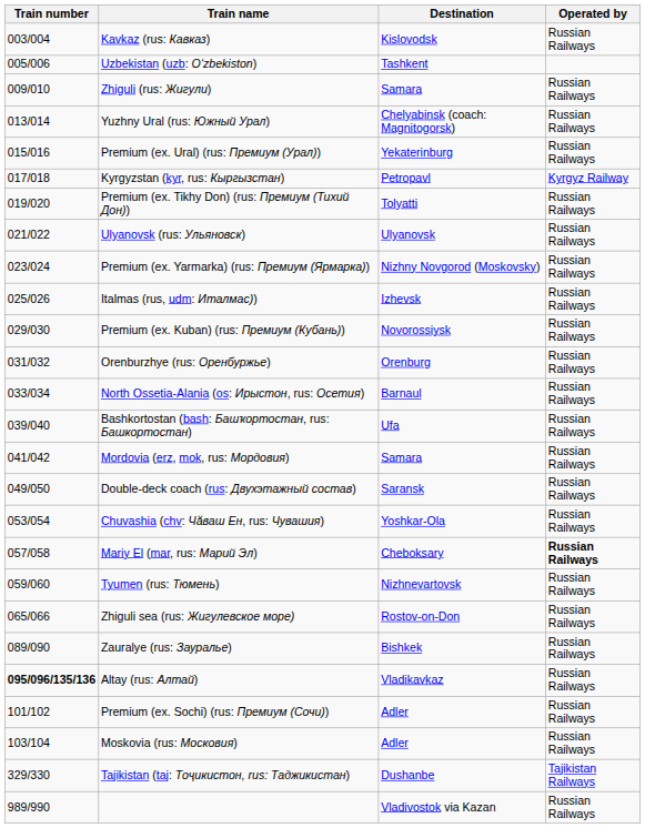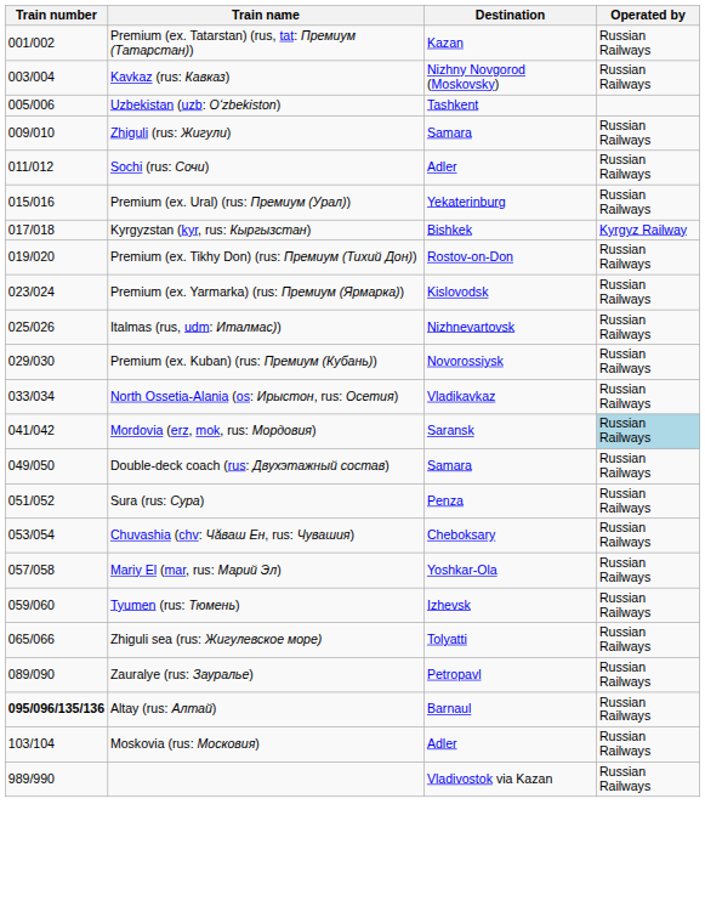 <table class="wikitable">
 <tr>
 <th>Train number</th>
 <th>Train name</th>
 <th>Destination</th>
 <th>Operated by</th>
 </tr>
 <tr>
+<td>001/002</td>
+<td>Premium (ex. Tatarstan) (rus, <a href='#'>tat</a>: <em>Премиум (Татарстан)</em>)</td>
+<td> <a href='#'>Kazan</a></td>
+<td> Russian Railways</td>
+</tr>
+<tr>
 <td>003/004</td>
 <td><a href='#'>Kavkaz</a> (rus: <em>Кавказ</em>)</td>
-<td> <a href='#'>Kislovodsk</a></td>
+<td> <a href='#'>Nizhny Novgorod</a> (<a href='#'>Moskovsky</a>)</td>
 <td> Russian Railways</td>
 </tr>
 <tr>
 <td>005/006</td>
 <td><a href='#'>Uzbekistan</a> (<a href='#'>uzb</a>: <em>Oʻzbekiston</em>)</td>
 <td> <a href='#'>Tashkent</a></td>
 <td> </td>
 </tr>
 <tr>
 <td>009/010</td>
 <td><a href='#'>Zhiguli</a> (rus: <em>Жигули</em>)</td>
 <td> <a href='#'>Samara</a></td>
 <td> Russian Railways</td>
 </tr>
 <tr>
-<td>013/014</td>
-<td>Yuzhny Ural (rus: <em>Южный Урал</em>)</td>
-<td> <a href='#'>Chelyabinsk</a> (coach:  <a href='#'>Magnitogorsk</a>)</td>
+<td>011/012</td>
+<td><a href='#'>Sochi</a> (rus: <em>Сочи</em>)</td>
+<td> <a href='#'>Adler</a></td>
 <td> Russian Railways</td>
 </tr>
 <tr>
 <td>015/016</td>
 <td>Premium (ex. Ural)  (rus: <em>Премиум (Урал)</em>)</td>
 <td> <a href='#'>Yekaterinburg</a></td>
 <td> Russian Railways</td>
 </tr>
 <tr>
 <td>017/018</td>
 <td>Kyrgyzstan (<a href='#'>kyr</a>, rus:  <em>Кыргызстан</em>)</td>
-<td> <a href='#'>Petropavl</a></td>
+<td> <a href='#'>Bishkek</a></td>
 <td> <a href='#'>Kyrgyz Railway</a></td>
 </tr>
 <tr>
 <td>019/020</td>
 <td>Premium (ex. Tikhy Don) (rus: <em>Премиум (Тихий Дон)</em>)</td>
-<td> <a href='#'>Tolyatti</a></td>
-<td> Russian Railways</td>
-</tr>
-<tr>
-<td>021/022</td>
-<td><a href='#'>Ulyanovsk</a> (rus:  <em>Ульяновск</em>)</td>
-<td> <a href='#'>Ulyanovsk</a></td>
+<td> <a href='#'>Rostov-on-Don</a></td>
 <td> Russian Railways</td>
 </tr>
 <tr>
 <td>023/024</td>
 <td>Premium (ex. Yarmarka) (rus: <em>Премиум (Ярмарка)</em>)</td>
-<td> <a href='#'>Nizhny Novgorod</a> (<a href='#'>Moskovsky</a>)</td>
+<td> <a href='#'>Kislovodsk</a></td>
 <td> Russian Railways</td>
 </tr>
 <tr>
 <td>025/026</td>
 <td>Italmas (rus, <a href='#'>udm</a>: <em>Италмас)</em>)</td>
-<td> <a href='#'>Izhevsk</a></td>
+<td> <a href='#'>Nizhnevartovsk</a></td>
 <td> Russian Railways</td>
 </tr>
 <tr>
 <td>029/030</td>
 <td>Premium (ex. Kuban) (rus: <em>Премиум (Кубань)</em>)</td>
 <td> <a href='#'>Novorossiysk</a></td>
 <td> Russian Railways</td>
 </tr>
 <tr>
-<td>031/032</td>
-<td>Orenburzhye (rus: <em>Оренбуржье</em>)</td>
-<td> <a href='#'>Orenburg</a></td>
-<td> Russian Railways</td>
-</tr>
-<tr>
 <td>033/034</td>
 <td><a href='#'>North Ossetia-Alania</a> (<a href='#'>os</a>: <em>Ирыстон</em>, rus: <em>Оcетия</em>)</td>
-<td> <a href='#'>Barnaul</a></td>
-<td> Russian Railways</td>
-</tr>
-<tr>
-<td>039/040</td>
-<td>Bashkortostan (<a href='#'>bash</a>: <em>Башҡортостан</em>, rus: <em>Башкортостан</em>)</td>
-<td> <a href='#'>Ufa</a></td>
+<td> <a href='#'>Vladikavkaz</a></td>
 <td> Russian Railways</td>
 </tr>
 <tr>
 <td>041/042</td>
 <td><a href='#'>Mordovia</a> (<a href='#'>erz</a>, <a href='#'>mok</a>, rus: <em>Мордовия</em>)</td>
+<td> <a href='#'>Saransk</a></td>
+<td style="background: lightblue;"> Russian Railways</td>
+</tr>
+<tr>
+<td>049/050</td>
+<td>Double-deck coach (<a href='#'>rus</a>: <em>Двухэтажный состав</em>)</td>
 <td> <a href='#'>Samara</a></td>
 <td> Russian Railways</td>
 </tr>
 <tr>
-<td>049/050</td>
-<td>Double-deck coach (<a href='#'>rus</a>: <em>Двухэтажный состав</em>)</td>
-<td> <a href='#'>Saransk</a></td>
+<td>051/052</td>
+<td>Sura (rus: <em>Сура</em>)</td>
+<td> <a href='#'>Penza</a></td>
 <td> Russian Railways</td>
 </tr>
 <tr>
 <td>053/054</td>
 <td><a href='#'>Chuvashia</a> (<a href='#'>chv</a>: <em>Чӑваш Ен</em>, rus: <em>Чувашия</em>)</td>
-<td> <a href='#'>Yoshkar-Ola</a></td>
+<td> <a href='#'>Cheboksary</a></td>
 <td> Russian Railways</td>
 </tr>
 <tr>
 <td>057/058</td>
 <td><a href='#'>Mariy El</a> (<a href='#'>mar</a>, rus: <em>Марий Эл</em>)</td>
-<td> <a href='#'>Cheboksary</a></td>
-<td><strong> Russian Railways</strong></td>
+<td> <a href='#'>Yoshkar-Ola</a></td>
+<td> Russian Railways</td>
 </tr>
 <tr>
 <td>059/060</td>
 <td><a href='#'>Tyumen</a> (rus: <em>Тюмень</em>)</td>
-<td> <a href='#'>Nizhnevartovsk</a></td>
+<td> <a href='#'>Izhevsk</a></td>
 <td> Russian Railways</td>
 </tr>
 <tr>
 <td>065/066</td>
 <td>Zhiguli sea (rus: <em>Жигулевское море)</em></td>
-<td> <a href='#'>Rostov-on-Don</a></td>
+<td> <a href='#'>Tolyatti</a></td>
 <td> Russian Railways</td>
 </tr>
 <tr>
 <td>089/090</td>
 <td>Zauralye (rus: <em>Зауралье</em>)</td>
-<td> <a href='#'>Bishkek</a></td>
+<td> <a href='#'>Petropavl</a></td>
 <td> Russian Railways</td>
 </tr>
 <tr>
 <td><strong>095/096/135/136</strong></td>
 <td>Altay (rus: <em>Алтай</em>)</td>
-<td> <a href='#'>Vladikavkaz</a></td>
-<td> Russian Railways</td>
-</tr>
-<tr>
-<td>101/102</td>
-<td>Premium (ex. Sochi) (rus: <em>Премиум (Сочи)</em>)</td>
-<td> <a href='#'>Adler</a></td>
+<td> <a href='#'>Barnaul</a></td>
 <td> Russian Railways</td>
 </tr>
 <tr>
 <td>103/104</td>
 <td>Moskovia (rus: <em>Московия</em>)</td>
 <td> <a href='#'>Adler</a></td>
 <td> Russian Railways</td>
 </tr>
 <tr>
-<td>329/330</td>
-<td><a href='#'>Tajikistan</a> (<a href='#'>taj</a>: <em>Тоҷикистон, rus: Таджикистан</em>)</td>
-<td> <a href='#'>Dushanbe</a></td>
-<td> <a href='#'>Tajikistan Railways</a></td>
-</tr>
-<tr>
 <td>989/990</td>
 <td></td>
 <td> <a href='#'>Vladivostok</a> via Kazan</td>
 <td> Russian Railways</td>
 </tr>
 </table>
